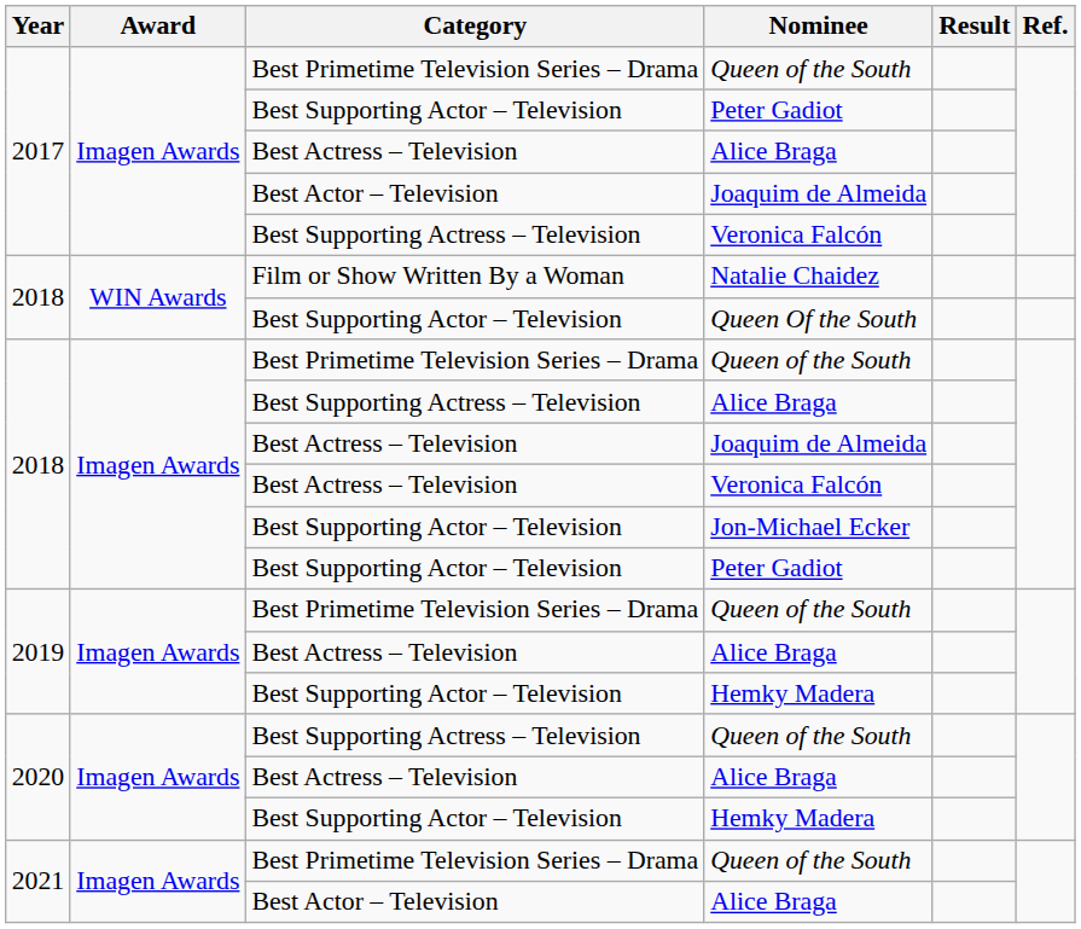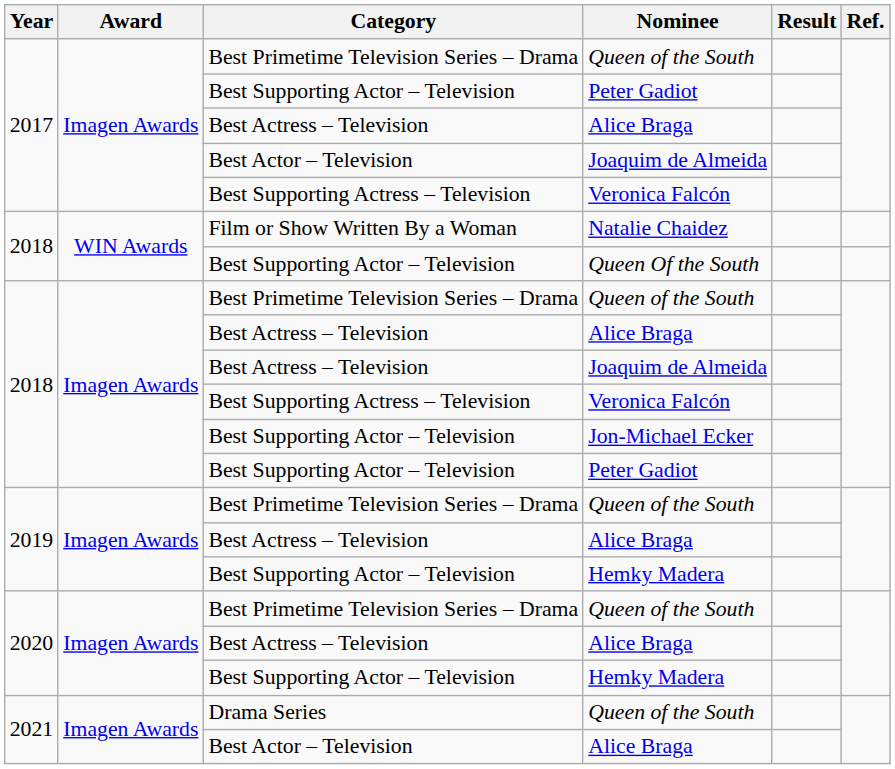 <table class="wikitable">
 <tr>
 <th>Year</th>
 <th>Award</th>
 <th>Category</th>
 <th>Nominee</th>
 <th>Result</th>
 <th>Ref.</th>
 </tr>
 <tr>
 <td align="center" rowspan="5">2017</td>
 <td align="center" rowspan="5"><a href='#'>Imagen Awards</a></td>
 <td>Best Primetime Television Series – Drama</td>
 <td><em>Queen of the South</em></td>
 <td></td>
 <td align="center" rowspan="5"></td>
 </tr>
 <tr>
 <td>Best Supporting Actor – Television</td>
 <td><a href='#'>Peter Gadiot</a></td>
 <td></td>
 </tr>
 <tr>
 <td>Best Actress – Television</td>
 <td><a href='#'>Alice Braga</a></td>
 <td></td>
 </tr>
 <tr>
 <td>Best Actor – Television</td>
 <td><a href='#'>Joaquim de Almeida</a></td>
 <td></td>
 </tr>
 <tr>
 <td>Best Supporting Actress – Television</td>
 <td><a href='#'>Veronica Falcón</a></td>
 <td></td>
 </tr>
 <tr>
 <td align="center" rowspan="2">2018</td>
 <td align="center" rowspan="2"><a href='#'>WIN Awards</a></td>
 <td>Film or Show Written By a Woman</td>
 <td><a href='#'>Natalie Chaidez</a></td>
 <td></td>
 <td align="center"></td>
 </tr>
 <tr>
 <td>Best Supporting Actor – Television</td>
 <td><em>Queen Of the South</em></td>
 <td></td>
 <td align="center"></td>
 </tr>
 <tr>
 <td align="center" rowspan="6">2018</td>
 <td align="center" rowspan="6"><a href='#'>Imagen Awards</a></td>
 <td>Best Primetime Television Series – Drama</td>
 <td><em>Queen of the South</em></td>
 <td></td>
 <td align="center" rowspan="6"></td>
 </tr>
 <tr>
-<td>Best Supporting Actress – Television</td>
+<td>Best Actress – Television</td>
 <td><a href='#'>Alice Braga</a></td>
 <td></td>
 </tr>
 <tr>
 <td>Best Actress – Television</td>
 <td><a href='#'>Joaquim de Almeida</a></td>
 <td></td>
 </tr>
 <tr>
-<td>Best Actress – Television</td>
+<td>Best Supporting Actress – Television</td>
 <td><a href='#'>Veronica Falcón</a></td>
 <td></td>
 </tr>
 <tr>
 <td>Best Supporting Actor – Television</td>
 <td><a href='#'>Jon-Michael Ecker</a></td>
 <td></td>
 </tr>
 <tr>
 <td>Best Supporting Actor – Television</td>
 <td><a href='#'>Peter Gadiot</a></td>
 <td></td>
 </tr>
 <tr>
 <td rowspan="3">2019</td>
 <td rowspan="3"><a href='#'>Imagen Awards</a></td>
 <td>Best Primetime Television Series – Drama</td>
 <td><em>Queen of the South</em></td>
 <td></td>
 <td align="center" rowspan="3"></td>
 </tr>
 <tr>
 <td>Best Actress – Television</td>
 <td><a href='#'>Alice Braga</a></td>
 <td></td>
 </tr>
 <tr>
 <td>Best Supporting Actor – Television</td>
 <td><a href='#'>Hemky Madera</a></td>
 <td></td>
 </tr>
 <tr>
 <td rowspan="3">2020</td>
 <td rowspan="3"><a href='#'>Imagen Awards</a></td>
-<td>Best Supporting Actress – Television</td>
+<td>Best Primetime Television Series – Drama</td>
 <td><em>Queen of the South</em></td>
 <td></td>
 <td align="center" rowspan="3"></td>
 </tr>
 <tr>
 <td>Best Actress – Television</td>
 <td><a href='#'>Alice Braga</a></td>
 <td></td>
 </tr>
 <tr>
 <td>Best Supporting Actor – Television</td>
 <td><a href='#'>Hemky Madera</a></td>
 <td></td>
 </tr>
 <tr>
 <td rowspan="3">2021</td>
 <td rowspan="3"><a href='#'>Imagen Awards</a></td>
-<td>Best Primetime Television Series – Drama</td>
+<td>Drama Series</td>
 <td><em>Queen of the South</em></td>
 <td></td>
 <td align="center" rowspan="3"></td>
 </tr>
 <tr>
 <td>Best Actor – Television</td>
 <td><a href='#'>Alice Braga</a></td>
 <td></td>
 </tr>
 </table>
